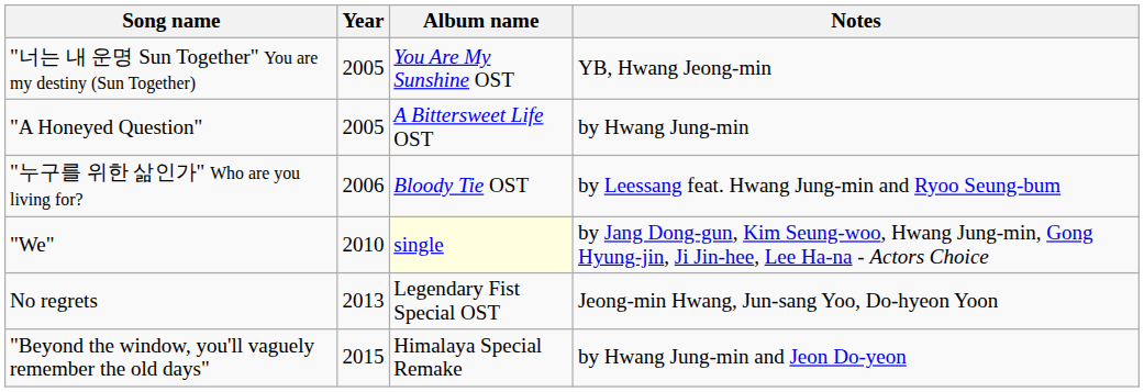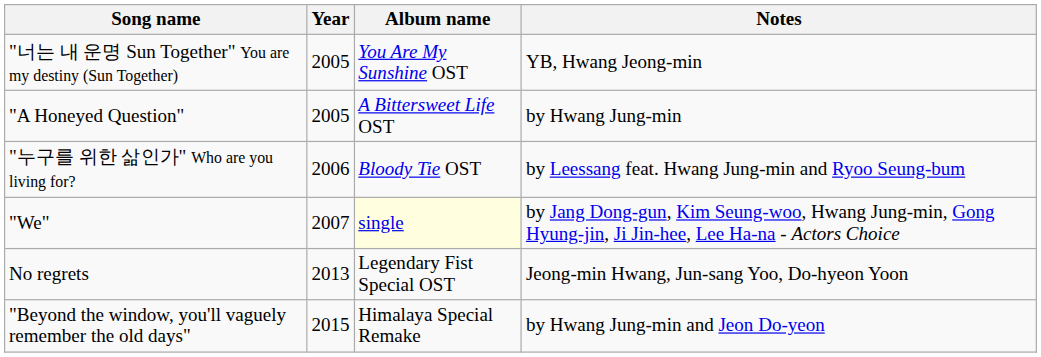 <table class="wikitable">
 <tr>
 <th>Song name</th>
 <th>Year</th>
 <th>Album name</th>
 <th>Notes</th>
 </tr>
 <tr>
 <td>"너는 내 운명 Sun Together" <small>You are my destiny (Sun Together)</small></td>
 <td>2005</td>
 <td><em><a href='#'>You Are My Sunshine</a></em> OST</td>
 <td>YB, Hwang Jeong-min</td>
 </tr>
 <tr>
 <td>"A Honeyed Question"</td>
 <td>2005</td>
 <td><em><a href='#'>A Bittersweet Life</a></em> OST</td>
 <td>by Hwang Jung-min</td>
 </tr>
 <tr>
 <td>"누구를 위한 삶인가" <small>Who are you living for?</small></td>
 <td>2006</td>
 <td><em><a href='#'>Bloody Tie</a></em> OST</td>
 <td>by <a href='#'>Leessang</a> feat. Hwang Jung-min and <a href='#'>Ryoo Seung-bum</a></td>
 </tr>
 <tr>
 <td>"We"</td>
-<td>2010</td>
+<td>2007</td>
 <td style="background: lightyellow;"><a href='#'>single</a></td>
 <td>by <a href='#'>Jang Dong-gun</a>, <a href='#'>Kim Seung-woo</a>, Hwang Jung-min, <a href='#'>Gong Hyung-jin</a>, <a href='#'>Ji Jin-hee</a>, <a href='#'>Lee Ha-na</a> - <em>Actors Choice</em></td>
 </tr>
 <tr>
 <td>No regrets</td>
 <td>2013</td>
 <td>Legendary Fist Special OST</td>
 <td>Jeong-min Hwang, Jun-sang Yoo, Do-hyeon Yoon</td>
 </tr>
 <tr>
 <td>"Beyond the window, you'll vaguely remember the old days"</td>
 <td>2015</td>
 <td>Himalaya Special Remake</td>
 <td>by Hwang Jung-min and <a href='#'>Jeon Do-yeon</a></td>
 </tr>
 </table>
